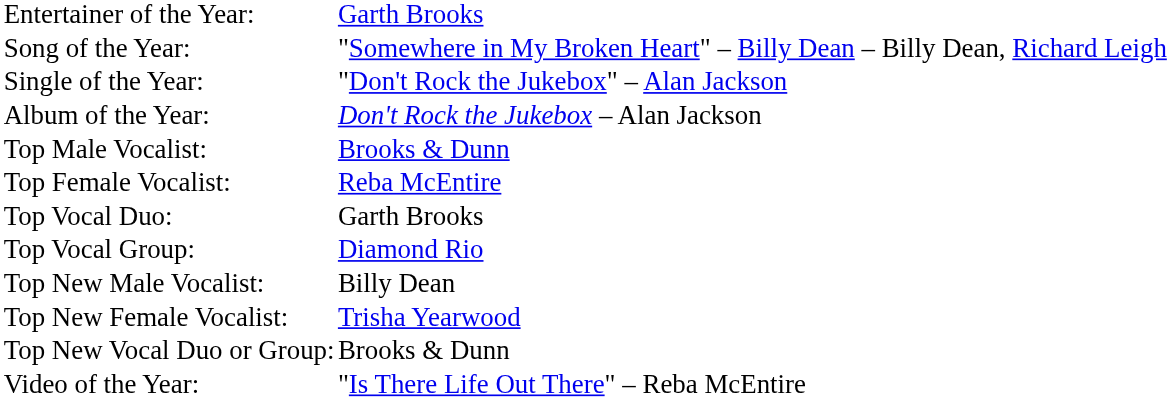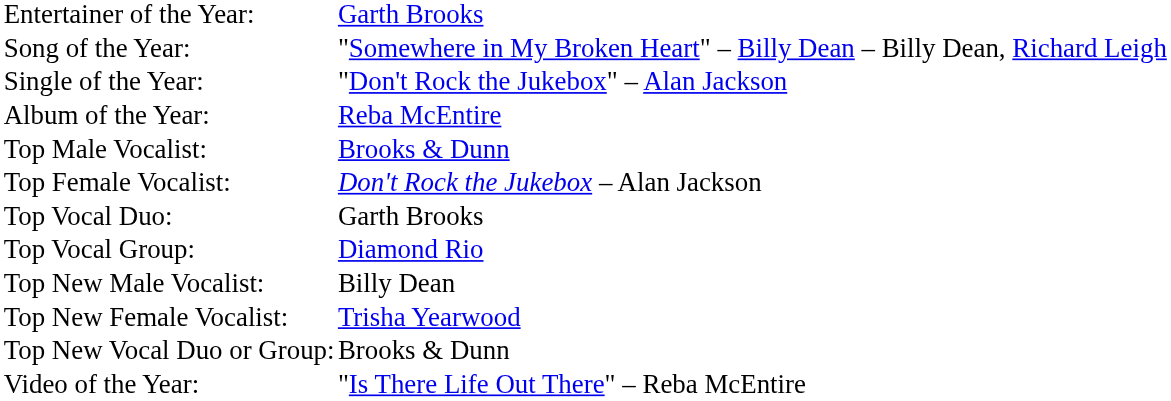 <table cellspacing="0" border="0" cellpadding="1">
 <tr>
 <td>Entertainer of the Year:</td>
 <td><a href='#'>Garth Brooks</a></td>
 </tr>
 <tr>
 <td>Song of the Year:</td>
 <td>"<a href='#'>Somewhere in My Broken Heart</a>" – <a href='#'>Billy Dean</a> – Billy Dean, <a href='#'>Richard Leigh</a></td>
 </tr>
 <tr>
 <td>Single of the Year:</td>
 <td>"<a href='#'>Don't Rock the Jukebox</a>" – <a href='#'>Alan Jackson</a></td>
 </tr>
 <tr>
 <td>Album of the Year:</td>
-<td><em><a href='#'>Don't Rock the Jukebox</a></em> – Alan Jackson</td>
+<td><a href='#'>Reba McEntire</a></td>
 </tr>
 <tr>
 <td>Top Male Vocalist:</td>
 <td><a href='#'>Brooks & Dunn</a></td>
 </tr>
 <tr>
 <td>Top Female Vocalist:</td>
-<td><a href='#'>Reba McEntire</a></td>
+<td><em><a href='#'>Don't Rock the Jukebox</a></em> – Alan Jackson</td>
 </tr>
 <tr>
 <td>Top Vocal Duo:</td>
 <td>Garth Brooks</td>
 </tr>
 <tr>
 <td>Top Vocal Group:</td>
 <td><a href='#'>Diamond Rio</a></td>
 </tr>
 <tr>
 <td>Top New Male Vocalist:</td>
 <td>Billy Dean</td>
 </tr>
 <tr>
 <td>Top New Female Vocalist:</td>
 <td><a href='#'>Trisha Yearwood</a></td>
 </tr>
 <tr>
 <td>Top New Vocal Duo or Group:</td>
 <td>Brooks & Dunn</td>
 </tr>
 <tr>
 <td>Video of the Year:</td>
 <td>"<a href='#'>Is There Life Out There</a>" – Reba McEntire</td>
 </tr>
 </table>
